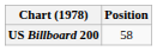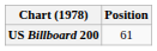 <table class="wikitable plainrowheaders" style="text-align:center">
 <tr>
 <th scope="col">Chart (1978)</th>
 <th scope="col">Position</th>
 </tr>
 <tr>
 <th scope="row">US <em>Billboard</em> 200</th>
-<td>58</td>
+<td>61</td>
 </tr>
 </table>
